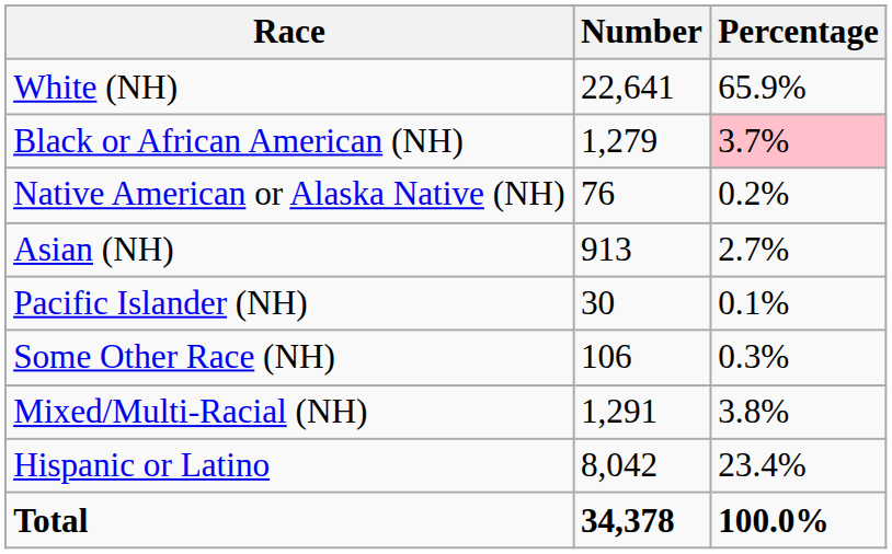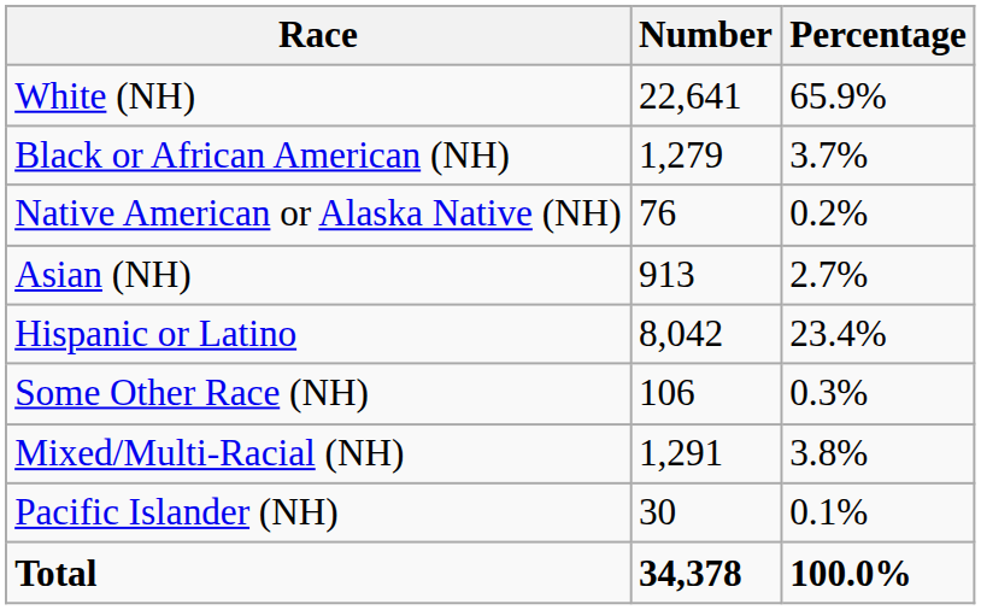 <table class="wikitable">
 <tr>
 <th>Race</th>
 <th>Number</th>
 <th>Percentage</th>
 </tr>
 <tr>
 <td><a href='#'>White</a> (NH)</td>
 <td>22,641</td>
 <td>65.9%</td>
 </tr>
 <tr>
 <td><a href='#'>Black or African American</a> (NH)</td>
 <td>1,279</td>
-<td style="background: pink;">3.7%</td>
+<td>3.7%</td>
 </tr>
 <tr>
 <td><a href='#'>Native American</a> or <a href='#'>Alaska Native</a> (NH)</td>
 <td>76</td>
 <td>0.2%</td>
 </tr>
 <tr>
 <td><a href='#'>Asian</a> (NH)</td>
 <td>913</td>
 <td>2.7%</td>
 </tr>
 <tr>
-<td><a href='#'>Pacific Islander</a> (NH)</td>
-<td>30</td>
-<td>0.1%</td>
+<td><a href='#'>Hispanic or Latino</a></td>
+<td>8,042</td>
+<td>23.4%</td>
 </tr>
 <tr>
 <td><a href='#'>Some Other Race</a> (NH)</td>
 <td>106</td>
 <td>0.3%</td>
 </tr>
 <tr>
 <td><a href='#'>Mixed/Multi-Racial</a> (NH)</td>
 <td>1,291</td>
 <td>3.8%</td>
 </tr>
 <tr>
-<td><a href='#'>Hispanic or Latino</a></td>
-<td>8,042</td>
-<td>23.4%</td>
+<td><a href='#'>Pacific Islander</a> (NH)</td>
+<td>30</td>
+<td>0.1%</td>
 </tr>
 <tr>
 <td><strong>Total</strong></td>
 <td><strong>34,378</strong></td>
 <td><strong>100.0%</strong></td>
 </tr>
 </table>
